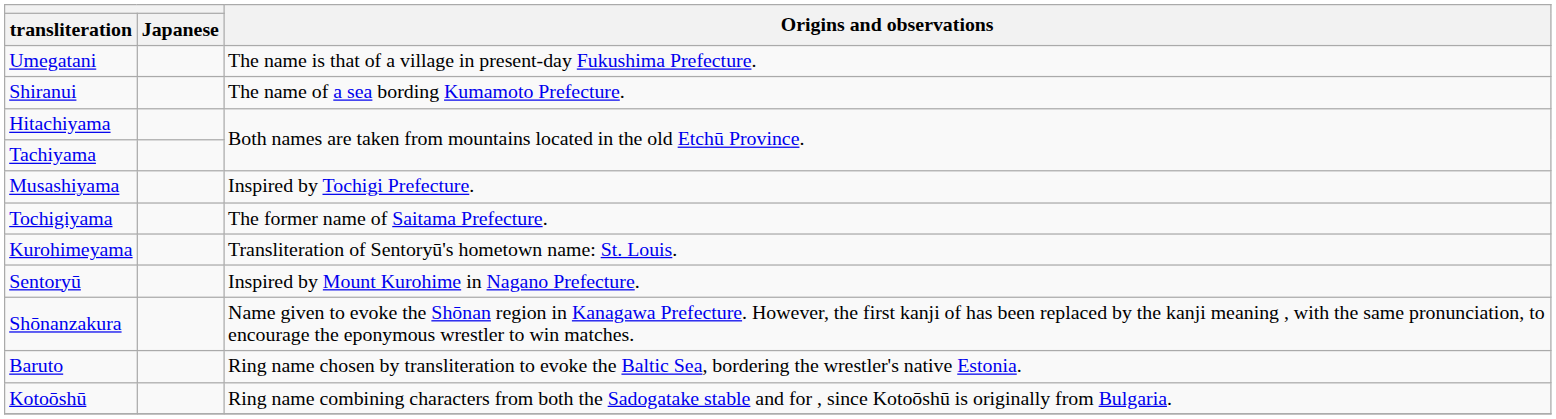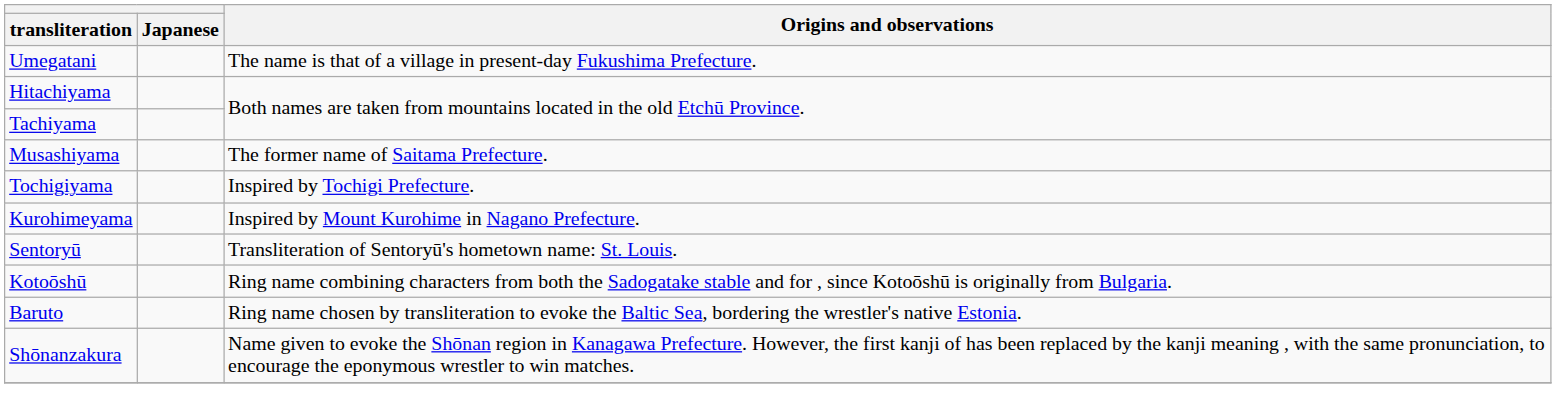 <table class="wikitable">
 <tr>
 <th colspan="2"></th>
 <th rowspan="2">Origins and observations</th>
 </tr>
 <tr>
 <th> transliteration</th>
 <th>Japanese</th>
 </tr>
 <tr>
 <td><a href='#'>Umegatani</a></td>
 <td></td>
 <td>The name is that of a village in present-day <a href='#'>Fukushima Prefecture</a>.</td>
 </tr>
 <tr>
-<td><a href='#'>Shiranui</a></td>
-<td></td>
-<td>The name of <a href='#'>a sea</a> bording <a href='#'>Kumamoto Prefecture</a>.</td>
-</tr>
-<tr>
 <td><a href='#'>Hitachiyama</a></td>
 <td></td>
 <td rowspan="2">Both names are taken from mountains located in the old <a href='#'>Etchū Province</a>.</td>
 </tr>
 <tr>
 <td><a href='#'>Tachiyama</a></td>
 <td></td>
 </tr>
 <tr>
 <td><a href='#'>Musashiyama</a></td>
 <td></td>
-<td>Inspired by <a href='#'>Tochigi Prefecture</a>.</td>
+<td>The former name of <a href='#'>Saitama Prefecture</a>.</td>
 </tr>
 <tr>
 <td><a href='#'>Tochigiyama</a></td>
 <td></td>
-<td>The former name of <a href='#'>Saitama Prefecture</a>.</td>
+<td>Inspired by <a href='#'>Tochigi Prefecture</a>.</td>
 </tr>
 <tr>
 <td><a href='#'>Kurohimeyama</a></td>
 <td></td>
-<td>Transliteration of Sentoryū's hometown name: <a href='#'>St. Louis</a>.</td>
+<td>Inspired by <a href='#'>Mount Kurohime</a> in <a href='#'>Nagano Prefecture</a>.</td>
 </tr>
 <tr>
 <td><a href='#'>Sentoryū</a></td>
 <td></td>
-<td>Inspired by <a href='#'>Mount Kurohime</a> in <a href='#'>Nagano Prefecture</a>.</td>
+<td>Transliteration of Sentoryū's hometown name: <a href='#'>St. Louis</a>.</td>
+</tr>
+<tr>
+<td><a href='#'>Kotoōshū</a></td>
+<td></td>
+<td>Ring name combining characters from both the <a href='#'>Sadogatake stable</a>  and for , since Kotoōshū is originally from <a href='#'>Bulgaria</a>.</td>
+</tr>
+<tr>
+<td><a href='#'>Baruto</a></td>
+<td></td>
+<td>Ring name chosen by transliteration to evoke the <a href='#'>Baltic Sea</a>, bordering the wrestler's native <a href='#'>Estonia</a>.</td>
 </tr>
 <tr>
 <td><a href='#'>Shōnanzakura</a></td>
 <td></td>
 <td>Name given to evoke the <a href='#'>Shōnan</a> region in <a href='#'>Kanagawa Prefecture</a>. However, the first kanji of  has been replaced by the kanji meaning , with the same pronunciation, to encourage the eponymous wrestler to win matches.</td>
 </tr>
 <tr>
-<td><a href='#'>Baruto</a></td>
-<td></td>
-<td>Ring name chosen by transliteration to evoke the <a href='#'>Baltic Sea</a>, bordering the wrestler's native <a href='#'>Estonia</a>.</td>
-</tr>
-<tr>
-<td><a href='#'>Kotoōshū</a></td>
-<td></td>
-<td>Ring name combining characters from both the <a href='#'>Sadogatake stable</a>  and for , since Kotoōshū is originally from <a href='#'>Bulgaria</a>.</td>
-</tr>
-<tr>
 </tr>
 </table>
